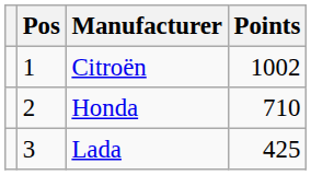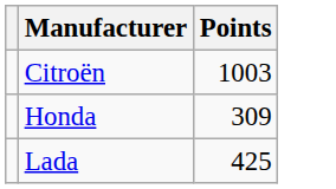 <table class="wikitable" style="font-size: 95%;">
 <tr>
 <th></th>
-<th>Pos</th>
 <th>Manufacturer</th>
 <th>Points</th>
 </tr>
 <tr>
 <td align="left"></td>
-<td>1</td>
 <td> <a href='#'>Citroën</a></td>
-<td align="right">1002</td>
+<td align="right">1003</td>
 </tr>
 <tr>
 <td align="left"></td>
-<td>2</td>
 <td> <a href='#'>Honda</a></td>
-<td align="right">710</td>
+<td align="right">309</td>
 </tr>
 <tr>
 <td align="left"></td>
-<td>3</td>
 <td> <a href='#'>Lada</a></td>
 <td align="right">425</td>
 </tr>
 </table>
